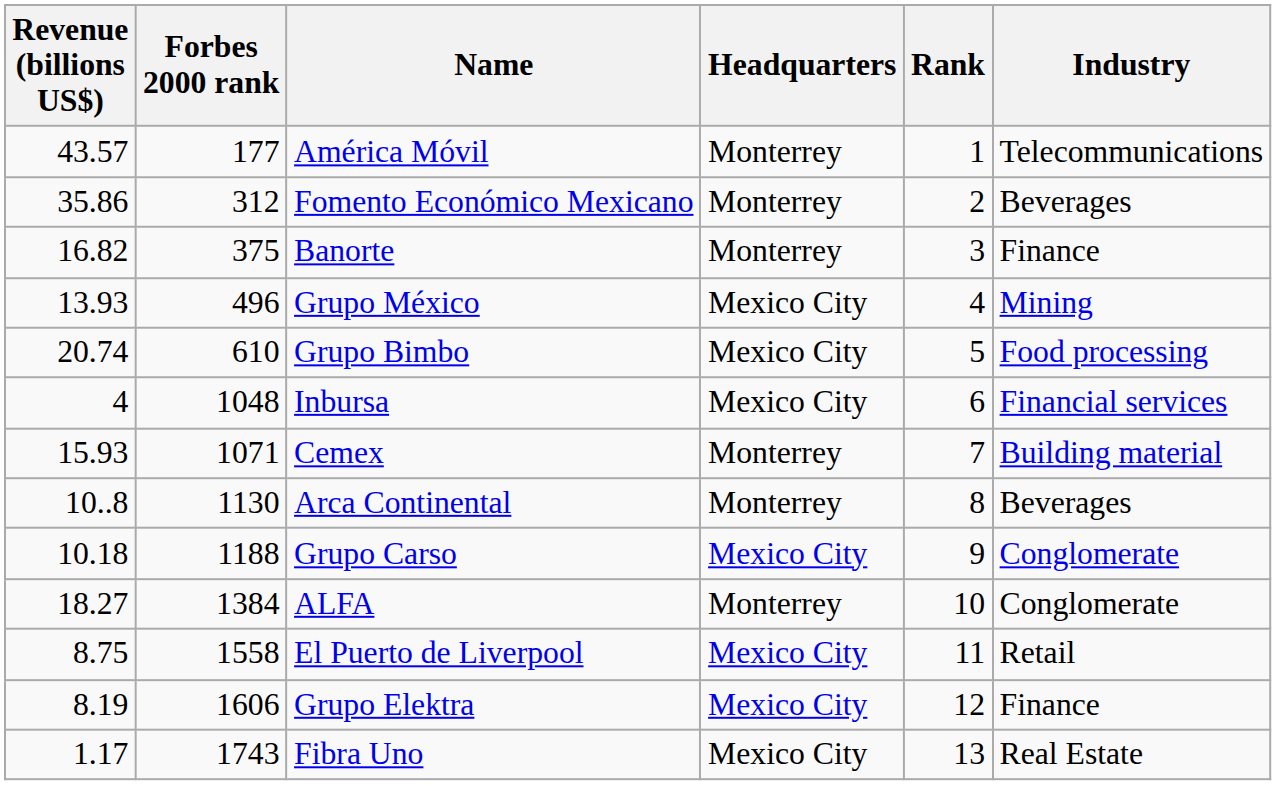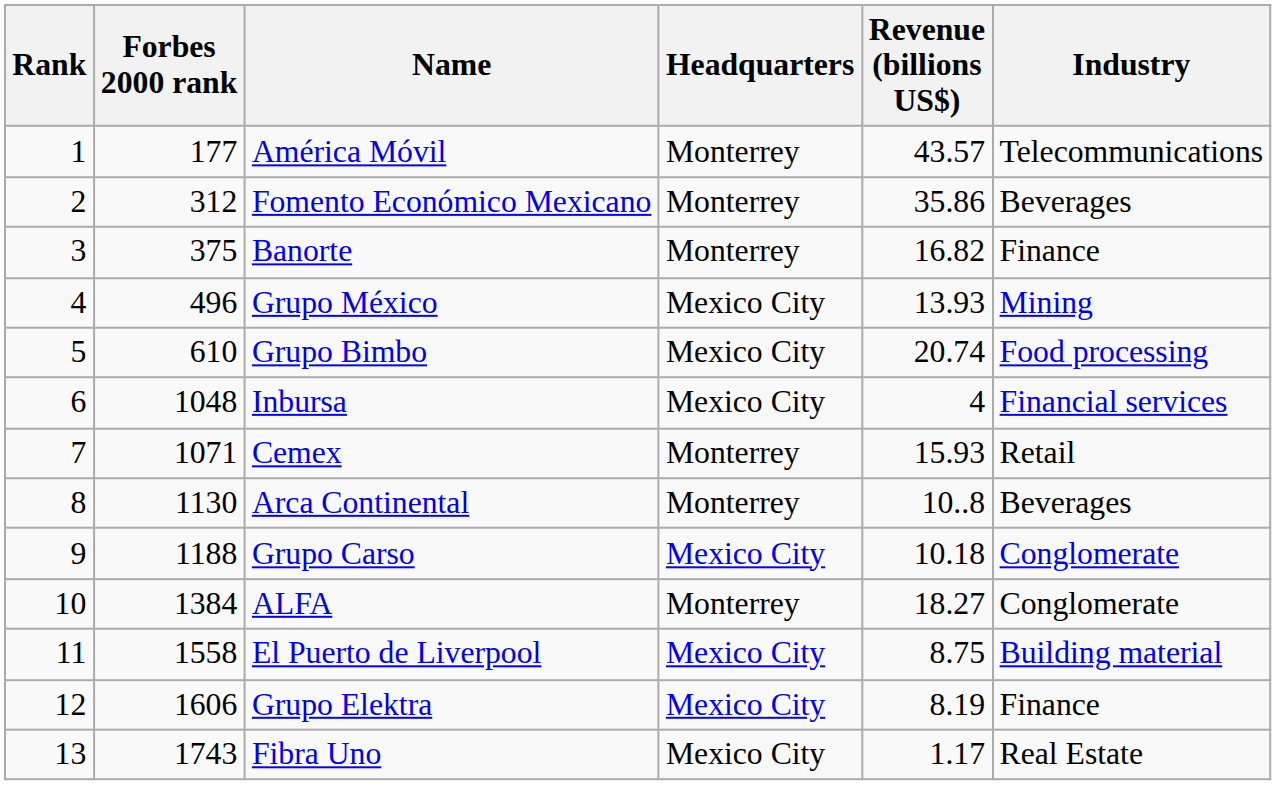 <table class="wikitable sortable" style="text-align:right;">
 <tr>
-<th align="center">Revenue<br>(billions <br>US$)</th>
+<th align="center">Rank</th>
 <th align="center">Forbes <br>2000 rank</th>
 <th align="center">Name</th>
 <th align="center">Headquarters</th>
-<th align="center">Rank</th>
+<th align="center">Revenue<br>(billions <br>US$)</th>
 <th align="center">Industry</th>
 </tr>
 <tr>
-<td>43.57</td>
+<td>1</td>
 <td>177</td>
 <td align="left"><a href='#'>América Móvil</a></td>
 <td align="left">Monterrey</td>
-<td>1</td>
+<td>43.57</td>
 <td align="left">Telecommunications</td>
 </tr>
 <tr>
-<td>35.86</td>
+<td>2</td>
 <td>312</td>
 <td align="left"><a href='#'>Fomento Económico Mexicano</a></td>
 <td align="left">Monterrey</td>
-<td>2</td>
+<td>35.86</td>
 <td align="left">Beverages</td>
 </tr>
 <tr>
-<td>16.82</td>
+<td>3</td>
 <td>375</td>
 <td align="left"><a href='#'>Banorte</a></td>
 <td align="left">Monterrey</td>
-<td>3</td>
+<td>16.82</td>
 <td align="left">Finance</td>
 </tr>
 <tr>
-<td>13.93</td>
+<td>4</td>
 <td>496</td>
 <td align="left"><a href='#'>Grupo México</a></td>
 <td align="left">Mexico City</td>
-<td>4</td>
+<td>13.93</td>
 <td align="left"><a href='#'>Mining</a></td>
 </tr>
 <tr>
-<td>20.74</td>
+<td>5</td>
 <td>610</td>
 <td align="left"><a href='#'>Grupo Bimbo</a></td>
 <td align="left">Mexico City</td>
-<td>5</td>
+<td>20.74</td>
 <td align="left"><a href='#'>Food processing</a></td>
 </tr>
 <tr>
-<td>4</td>
+<td>6</td>
 <td>1048</td>
 <td align="left"><a href='#'>Inbursa</a></td>
 <td align="left">Mexico City</td>
-<td>6</td>
+<td>4</td>
 <td align="left"><a href='#'>Financial services</a></td>
 </tr>
 <tr>
-<td>15.93</td>
+<td>7</td>
 <td>1071</td>
 <td align="left"><a href='#'>Cemex</a></td>
 <td align="left">Monterrey</td>
-<td>7</td>
+<td>15.93</td>
+<td align="left">Retail</td>
+</tr>
+<tr>
+<td>8</td>
+<td>1130</td>
+<td align="left"><a href='#'>Arca Continental</a></td>
+<td align="left">Monterrey</td>
+<td>10..8</td>
+<td align="left">Beverages</td>
+</tr>
+<tr>
+<td>9</td>
+<td>1188</td>
+<td align="left"><a href='#'>Grupo Carso</a></td>
+<td align="left"><a href='#'>Mexico City</a></td>
+<td>10.18</td>
+<td align="left"><a href='#'>Conglomerate</a></td>
+</tr>
+<tr>
+<td>10</td>
+<td>1384</td>
+<td align="left"><a href='#'> ALFA</a></td>
+<td align="left">Monterrey</td>
+<td>18.27</td>
+<td align="left">Conglomerate</td>
+</tr>
+<tr>
+<td>11</td>
+<td>1558</td>
+<td align="left"><a href='#'>El Puerto de Liverpool</a></td>
+<td align="left"><a href='#'>Mexico City</a></td>
+<td>8.75</td>
 <td align="left"><a href='#'>Building material</a></td>
 </tr>
 <tr>
-<td>10..8</td>
-<td>1130</td>
-<td align="left"><a href='#'>Arca Continental</a></td>
-<td align="left">Monterrey</td>
-<td>8</td>
-<td align="left">Beverages</td>
-</tr>
-<tr>
-<td>10.18</td>
-<td>1188</td>
-<td align="left"><a href='#'>Grupo Carso</a></td>
-<td align="left"><a href='#'>Mexico City</a></td>
-<td>9</td>
-<td align="left"><a href='#'>Conglomerate</a></td>
-</tr>
-<tr>
-<td>18.27</td>
-<td>1384</td>
-<td align="left"><a href='#'> ALFA</a></td>
-<td align="left">Monterrey</td>
-<td>10</td>
-<td align="left">Conglomerate</td>
-</tr>
-<tr>
-<td>8.75</td>
-<td>1558</td>
-<td align="left"><a href='#'>El Puerto de Liverpool</a></td>
-<td align="left"><a href='#'>Mexico City</a></td>
-<td>11</td>
-<td align="left">Retail</td>
-</tr>
-<tr>
-<td>8.19</td>
+<td>12</td>
 <td>1606</td>
 <td align="left"><a href='#'>Grupo Elektra</a></td>
 <td align="left"><a href='#'>Mexico City</a></td>
-<td>12</td>
+<td>8.19</td>
 <td align="left">Finance</td>
 </tr>
 <tr>
-<td>1.17</td>
+<td>13</td>
 <td>1743</td>
 <td align="left"><a href='#'>Fibra Uno</a></td>
 <td align="left">Mexico City</td>
-<td>13</td>
+<td>1.17</td>
 <td align="left">Real Estate</td>
 </tr>
 </table>
